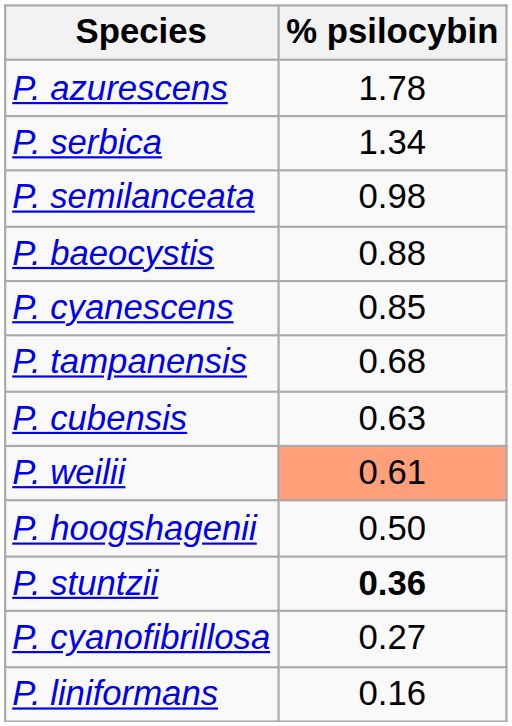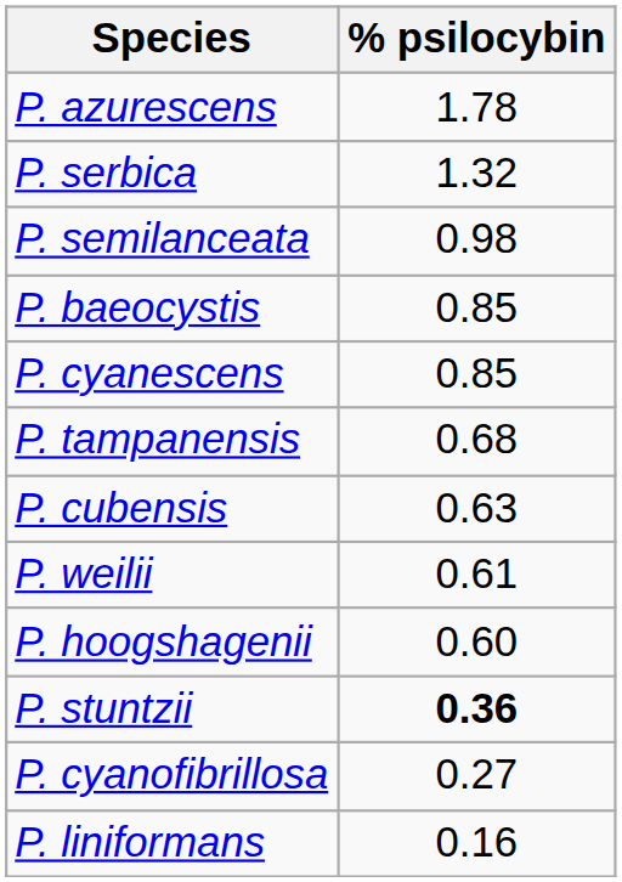 <table class="wikitable" style="max-width:16em; float:right; margin:0.5em;">
 <tr>
 <th scope="col">Species</th>
 <th scope="col">% psilocybin</th>
 </tr>
 <tr>
 <td><em><a href='#'>P. azurescens</a></em></td>
 <td style="text-align: center;">1.78</td>
 </tr>
 <tr>
 <td><em><a href='#'>P. serbica</a></em></td>
-<td style="text-align: center;">1.34</td>
+<td style="text-align: center;">1.32</td>
 </tr>
 <tr>
 <td><em><a href='#'>P. semilanceata</a></em></td>
 <td style="text-align: center;">0.98</td>
 </tr>
 <tr>
 <td><em><a href='#'>P. baeocystis</a></em></td>
-<td style="text-align: center;">0.88</td>
+<td style="text-align: center;">0.85</td>
 </tr>
 <tr>
 <td><em><a href='#'>P. cyanescens</a></em></td>
 <td style="text-align: center;">0.85</td>
 </tr>
 <tr>
 <td><em><a href='#'>P. tampanensis</a></em></td>
 <td style="text-align: center;">0.68</td>
 </tr>
 <tr>
 <td><em><a href='#'>P. cubensis</a></em></td>
 <td style="text-align: center;">0.63</td>
 </tr>
 <tr>
 <td><em><a href='#'>P. weilii</a></em></td>
-<td style="background: lightsalmon; text-align: center;">0.61</td>
+<td style="text-align: center;">0.61</td>
 </tr>
 <tr>
 <td><em><a href='#'>P. hoogshagenii</a></em></td>
-<td style="text-align: center;">0.50</td>
+<td style="text-align: center;">0.60</td>
 </tr>
 <tr>
 <td><em><a href='#'>P. stuntzii</a></em></td>
 <td style="text-align: center;"><strong>0.36</strong></td>
 </tr>
 <tr>
 <td><em><a href='#'>P. cyanofibrillosa</a></em></td>
 <td style="text-align: center;">0.27</td>
 </tr>
 <tr>
 <td><em><a href='#'>P. liniformans</a></em></td>
 <td style="text-align: center;">0.16</td>
 </tr>
 </table>
